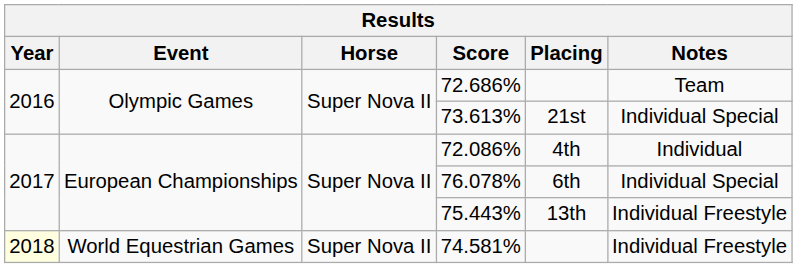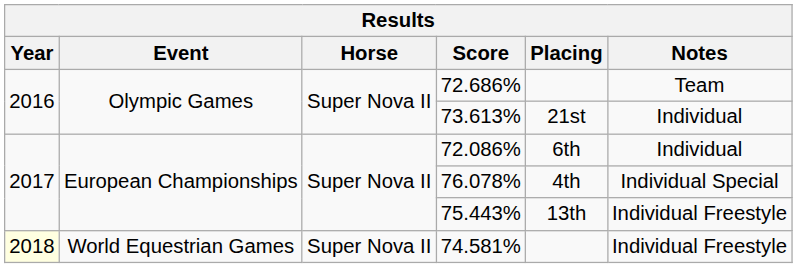 <table class="wikitable" style="text-align:center">
 <tr>
 <th colspan="12" align="center"><strong>Results</strong></th>
 </tr>
 <tr>
 <th>Year</th>
 <th>Event</th>
 <th>Horse</th>
 <th>Score</th>
 <th>Placing</th>
 <th>Notes</th>
 </tr>
 <tr>
 <td rowspan="2">2016</td>
 <td rowspan="2">Olympic Games</td>
 <td rowspan="2">Super Nova II</td>
 <td>72.686%</td>
 <td></td>
 <td>Team</td>
 </tr>
 <tr>
 <td>73.613%</td>
 <td>21st</td>
-<td>Individual Special</td>
+<td>Individual</td>
 </tr>
 <tr>
 <td rowspan="3">2017</td>
 <td rowspan="3">European Championships</td>
 <td rowspan="3">Super Nova II</td>
 <td>72.086%</td>
-<td>4th</td>
+<td>6th</td>
 <td>Individual</td>
 </tr>
 <tr>
 <td>76.078%</td>
-<td>6th</td>
+<td>4th</td>
 <td>Individual Special</td>
 </tr>
 <tr>
 <td>75.443%</td>
 <td>13th</td>
 <td>Individual Freestyle</td>
 </tr>
 <tr>
 <td style="background: lightyellow;">2018</td>
 <td>World Equestrian Games</td>
 <td>Super Nova II</td>
 <td>74.581%</td>
 <td></td>
 <td>Individual Freestyle</td>
 </tr>
 </table>
